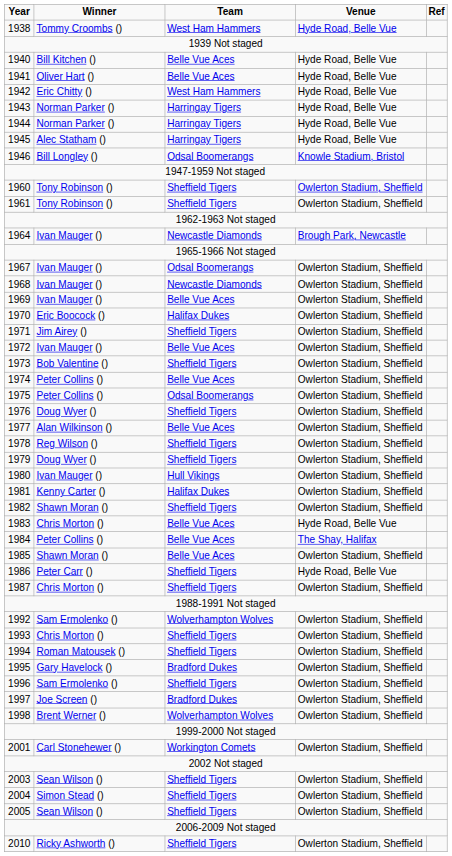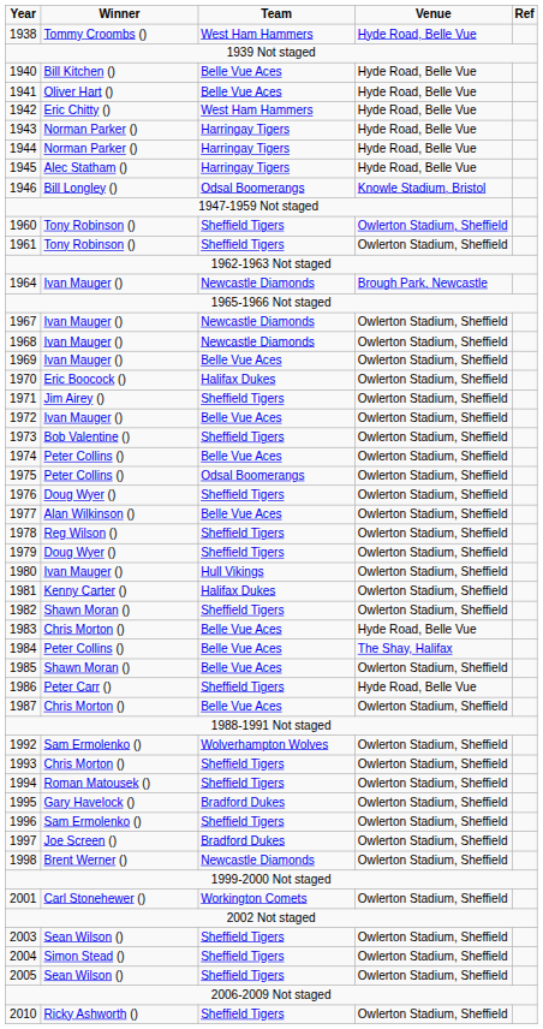 <table class="wikitable">
 <tr align=center>
 <td width=40px><strong>Year</strong></td>
 <td width=200px ><strong>Winner</strong></td>
 <td width=200px><strong>Team</strong></td>
 <td width=200px><strong>Venue</strong></td>
 <td width=20px><strong>Ref</strong></td>
 </tr>
 <tr align=left>
 <td align=center >1938</td>
 <td><a href='#'>Tommy Croombs</a> ()</td>
 <td><a href='#'>West Ham Hammers</a></td>
 <td><a href='#'>Hyde Road, Belle Vue</a></td>
 <td></td>
 </tr>
 <tr align=left>
 <td align=center colspan=5>1939 Not staged</td>
 </tr>
 <tr align=left>
 <td align=center >1940</td>
 <td><a href='#'>Bill Kitchen</a> ()</td>
 <td><a href='#'>Belle Vue Aces</a></td>
 <td>Hyde Road, Belle Vue</td>
 <td></td>
 </tr>
 <tr align=left>
 <td align=center >1941</td>
 <td><a href='#'>Oliver Hart</a> ()</td>
 <td><a href='#'>Belle Vue Aces</a></td>
 <td>Hyde Road, Belle Vue</td>
 <td></td>
 </tr>
 <tr align=left>
 <td align=center >1942</td>
 <td><a href='#'>Eric Chitty</a> ()</td>
 <td><a href='#'>West Ham Hammers</a></td>
 <td>Hyde Road, Belle Vue</td>
 <td></td>
 </tr>
 <tr align=left>
 <td align=center >1943</td>
 <td><a href='#'>Norman Parker</a> ()</td>
 <td><a href='#'>Harringay Tigers</a></td>
 <td>Hyde Road, Belle Vue</td>
 <td></td>
 </tr>
 <tr align=left>
 <td align=center >1944</td>
 <td><a href='#'>Norman Parker</a> ()</td>
 <td><a href='#'>Harringay Tigers</a></td>
 <td>Hyde Road, Belle Vue</td>
 <td></td>
 </tr>
 <tr align=left>
 <td align=center >1945</td>
 <td><a href='#'>Alec Statham</a> ()</td>
 <td><a href='#'>Harringay Tigers</a></td>
 <td>Hyde Road, Belle Vue</td>
 <td></td>
 </tr>
 <tr align=left>
 <td align=center >1946</td>
 <td><a href='#'>Bill Longley</a> ()</td>
 <td><a href='#'>Odsal Boomerangs</a></td>
 <td><a href='#'>Knowle Stadium, Bristol</a></td>
 <td></td>
 </tr>
 <tr align=left>
 <td align=center colspan=4>1947-1959 Not staged</td>
 </tr>
 <tr align=left>
 <td align=center >1960</td>
 <td><a href='#'>Tony Robinson</a> ()</td>
 <td><a href='#'>Sheffield Tigers</a></td>
 <td><a href='#'>Owlerton Stadium, Sheffield</a></td>
 <td></td>
 </tr>
 <tr align=left>
 <td align=center >1961</td>
 <td><a href='#'>Tony Robinson</a> ()</td>
 <td><a href='#'>Sheffield Tigers</a></td>
 <td>Owlerton Stadium, Sheffield</td>
 <td></td>
 </tr>
 <tr align=left>
 <td align=center colspan=5>1962-1963 Not staged</td>
 </tr>
 <tr align=left>
 <td align=center >1964</td>
 <td><a href='#'>Ivan Mauger</a> ()</td>
 <td><a href='#'>Newcastle Diamonds</a></td>
 <td><a href='#'>Brough Park, Newcastle</a></td>
 <td></td>
 </tr>
 <tr align=left>
 <td align=center colspan=5>1965-1966 Not staged</td>
 </tr>
 <tr align=left>
 <td align=center >1967</td>
 <td><a href='#'>Ivan Mauger</a> ()</td>
-<td><a href='#'>Odsal Boomerangs</a></td>
+<td><a href='#'>Newcastle Diamonds</a></td>
 <td>Owlerton Stadium, Sheffield</td>
 <td></td>
 </tr>
 <tr align=left>
 <td align=center >1968</td>
 <td><a href='#'>Ivan Mauger</a> ()</td>
 <td><a href='#'>Newcastle Diamonds</a></td>
 <td>Owlerton Stadium, Sheffield</td>
 <td></td>
 </tr>
 <tr align=left>
 <td align=center >1969</td>
 <td><a href='#'>Ivan Mauger</a> ()</td>
 <td><a href='#'>Belle Vue Aces</a></td>
 <td>Owlerton Stadium, Sheffield</td>
 <td></td>
 </tr>
 <tr align=left>
 <td align=center >1970</td>
 <td><a href='#'>Eric Boocock</a> ()</td>
 <td><a href='#'>Halifax Dukes</a></td>
 <td>Owlerton Stadium, Sheffield</td>
 <td></td>
 </tr>
 <tr align=left>
 <td align=center >1971</td>
 <td><a href='#'>Jim Airey</a> ()</td>
 <td><a href='#'>Sheffield Tigers</a></td>
 <td>Owlerton Stadium, Sheffield</td>
 <td></td>
 </tr>
 <tr align=left>
 <td align=center >1972</td>
 <td><a href='#'>Ivan Mauger</a> ()</td>
 <td><a href='#'>Belle Vue Aces</a></td>
 <td>Owlerton Stadium, Sheffield</td>
 <td></td>
 </tr>
 <tr align=left>
 <td align=center >1973</td>
 <td><a href='#'>Bob Valentine</a> ()</td>
 <td><a href='#'>Sheffield Tigers</a></td>
 <td>Owlerton Stadium, Sheffield</td>
 <td></td>
 </tr>
 <tr align=left>
 <td align=center >1974</td>
 <td><a href='#'>Peter Collins</a> ()</td>
 <td><a href='#'>Belle Vue Aces</a></td>
 <td>Owlerton Stadium, Sheffield</td>
 <td></td>
 </tr>
 <tr align=left>
 <td align=center >1975</td>
 <td><a href='#'>Peter Collins</a> ()</td>
 <td><a href='#'>Odsal Boomerangs</a></td>
 <td>Owlerton Stadium, Sheffield</td>
 <td></td>
 </tr>
 <tr align=left>
 <td align=center >1976</td>
 <td><a href='#'>Doug Wyer</a> ()</td>
 <td><a href='#'>Sheffield Tigers</a></td>
 <td>Owlerton Stadium, Sheffield</td>
 <td></td>
 </tr>
 <tr align=left>
 <td align=center >1977</td>
 <td><a href='#'>Alan Wilkinson</a> ()</td>
 <td><a href='#'>Belle Vue Aces</a></td>
 <td>Owlerton Stadium, Sheffield</td>
 <td></td>
 </tr>
 <tr align=left>
 <td align=center >1978</td>
 <td><a href='#'>Reg Wilson</a> ()</td>
 <td><a href='#'>Sheffield Tigers</a></td>
 <td>Owlerton Stadium, Sheffield</td>
 <td></td>
 </tr>
 <tr align=left>
 <td align=center >1979</td>
 <td><a href='#'>Doug Wyer</a> ()</td>
 <td><a href='#'>Sheffield Tigers</a></td>
 <td>Owlerton Stadium, Sheffield</td>
 <td></td>
 </tr>
 <tr align=left>
 <td align=center >1980</td>
 <td><a href='#'>Ivan Mauger</a> ()</td>
 <td><a href='#'>Hull Vikings</a></td>
 <td>Owlerton Stadium, Sheffield</td>
 <td></td>
 </tr>
 <tr align=left>
 <td align=center >1981</td>
 <td><a href='#'>Kenny Carter</a> ()</td>
 <td><a href='#'>Halifax Dukes</a></td>
 <td>Owlerton Stadium, Sheffield</td>
 <td></td>
 </tr>
 <tr align=left>
 <td align=center >1982</td>
 <td><a href='#'>Shawn Moran</a> ()</td>
 <td><a href='#'>Sheffield Tigers</a></td>
 <td>Owlerton Stadium, Sheffield</td>
 <td></td>
 </tr>
 <tr align=left>
 <td align=center >1983</td>
 <td><a href='#'>Chris Morton</a> ()</td>
 <td><a href='#'>Belle Vue Aces</a></td>
 <td>Hyde Road, Belle Vue</td>
 <td></td>
 </tr>
 <tr align=left>
 <td align=center >1984</td>
 <td><a href='#'>Peter Collins</a> ()</td>
 <td><a href='#'>Belle Vue Aces</a></td>
 <td><a href='#'>The Shay, Halifax</a></td>
 <td></td>
 </tr>
 <tr align=left>
 <td align=center >1985</td>
 <td><a href='#'>Shawn Moran</a> ()</td>
 <td><a href='#'>Belle Vue Aces</a></td>
 <td>Owlerton Stadium, Sheffield</td>
 <td></td>
 </tr>
 <tr align=left>
 <td align=center >1986</td>
 <td><a href='#'>Peter Carr</a> ()</td>
 <td><a href='#'>Sheffield Tigers</a></td>
 <td>Hyde Road, Belle Vue</td>
 <td></td>
 </tr>
 <tr align=left>
 <td align=center >1987</td>
 <td><a href='#'>Chris Morton</a> ()</td>
-<td><a href='#'>Sheffield Tigers</a></td>
+<td><a href='#'>Belle Vue Aces</a></td>
 <td>Owlerton Stadium, Sheffield</td>
 <td></td>
 </tr>
 <tr align=left>
 <td align=center colspan=5>1988-1991 Not staged</td>
 </tr>
 <tr align=left>
 <td align=center >1992</td>
 <td><a href='#'>Sam Ermolenko</a> ()</td>
 <td><a href='#'>Wolverhampton Wolves</a></td>
 <td>Owlerton Stadium, Sheffield</td>
 <td></td>
 </tr>
 <tr align=left>
 <td align=center >1993</td>
 <td><a href='#'>Chris Morton</a> ()</td>
 <td><a href='#'>Sheffield Tigers</a></td>
 <td>Owlerton Stadium, Sheffield</td>
 <td></td>
 </tr>
 <tr align=left>
 <td align=center >1994</td>
 <td><a href='#'>Roman Matousek</a> ()</td>
 <td><a href='#'>Sheffield Tigers</a></td>
 <td>Owlerton Stadium, Sheffield</td>
 <td></td>
 </tr>
 <tr align=left>
 <td align=center >1995</td>
 <td><a href='#'>Gary Havelock</a> ()</td>
 <td><a href='#'>Bradford Dukes</a></td>
 <td>Owlerton Stadium, Sheffield</td>
 <td></td>
 </tr>
 <tr align=left>
 <td align=center >1996</td>
 <td><a href='#'>Sam Ermolenko</a> ()</td>
 <td><a href='#'>Sheffield Tigers</a></td>
 <td>Owlerton Stadium, Sheffield</td>
 <td></td>
 </tr>
 <tr align=left>
 <td align=center >1997</td>
 <td><a href='#'>Joe Screen</a> ()</td>
 <td><a href='#'>Bradford Dukes</a></td>
 <td>Owlerton Stadium, Sheffield</td>
 <td></td>
 </tr>
 <tr align=left>
 <td align=center >1998</td>
 <td><a href='#'>Brent Werner</a> ()</td>
-<td><a href='#'>Wolverhampton Wolves</a></td>
+<td><a href='#'>Newcastle Diamonds</a></td>
 <td>Owlerton Stadium, Sheffield</td>
 <td></td>
 </tr>
 <tr align=left>
 <td align=center colspan=5>1999-2000 Not staged</td>
 </tr>
 <tr align=left>
 <td align=center >2001</td>
 <td><a href='#'>Carl Stonehewer</a> ()</td>
 <td><a href='#'>Workington Comets</a></td>
 <td>Owlerton Stadium, Sheffield</td>
 <td></td>
 </tr>
 <tr align=left>
 <td align=center colspan=5>2002 Not staged</td>
 </tr>
 <tr align=left>
 <td align=center >2003</td>
 <td><a href='#'>Sean Wilson</a> ()</td>
 <td><a href='#'>Sheffield Tigers</a></td>
 <td>Owlerton Stadium, Sheffield</td>
 <td></td>
 </tr>
 <tr align=left>
 <td align=center >2004</td>
 <td><a href='#'>Simon Stead</a> ()</td>
 <td><a href='#'>Sheffield Tigers</a></td>
 <td>Owlerton Stadium, Sheffield</td>
 <td></td>
 </tr>
 <tr align=left>
 <td align=center >2005</td>
 <td><a href='#'>Sean Wilson</a> ()</td>
 <td><a href='#'>Sheffield Tigers</a></td>
 <td>Owlerton Stadium, Sheffield</td>
 <td></td>
 </tr>
 <tr align=left>
 <td align=center colspan=5>2006-2009 Not staged</td>
 </tr>
 <tr align=left>
 <td align=center >2010</td>
 <td><a href='#'>Ricky Ashworth</a> ()</td>
 <td><a href='#'>Sheffield Tigers</a></td>
 <td>Owlerton Stadium, Sheffield</td>
 <td></td>
 </tr>
 </table>
